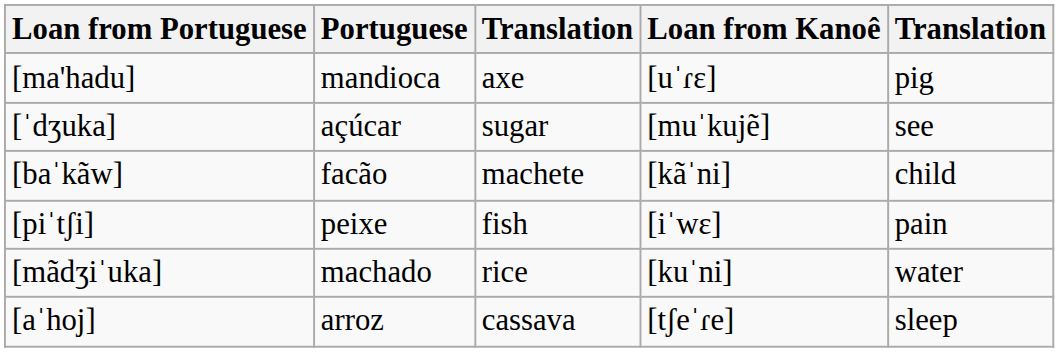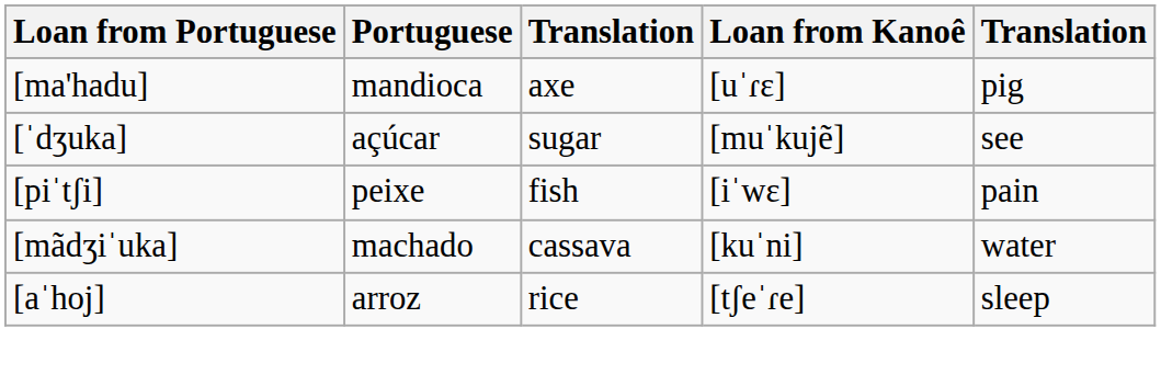 <table class="wikitable">
 <tr>
 <th>Loan from Portuguese</th>
 <th>Portuguese</th>
 <th><strong>Translation</strong></th>
 <th><strong>Loan from Kanoê</strong></th>
 <th>Translation</th>
 </tr>
 <tr>
 <td>[ma'hadu]</td>
 <td>mandioca</td>
 <td>axe</td>
 <td>[uˈɾɛ]</td>
 <td>pig</td>
 </tr>
 <tr>
 <td>[ˈdʒuka]</td>
 <td>açúcar</td>
 <td>sugar</td>
 <td>[muˈkujẽ]</td>
 <td>see</td>
 </tr>
 <tr>
-<td>[baˈkãw]</td>
-<td>facão</td>
-<td>machete</td>
-<td>[kãˈni]</td>
-<td>child</td>
-</tr>
-<tr>
 <td>[piˈtʃi]</td>
 <td>peixe</td>
 <td>fish</td>
 <td>[iˈwɛ]</td>
 <td>pain</td>
 </tr>
 <tr>
 <td>[mãdʒiˈuka]</td>
 <td>machado</td>
-<td>rice</td>
+<td>cassava</td>
 <td>[kuˈni]</td>
 <td>water</td>
 </tr>
 <tr>
 <td>[aˈhoj]</td>
 <td>arroz</td>
-<td>cassava</td>
+<td>rice</td>
 <td>[tʃeˈɾe]</td>
 <td>sleep</td>
 </tr>
 </table>
